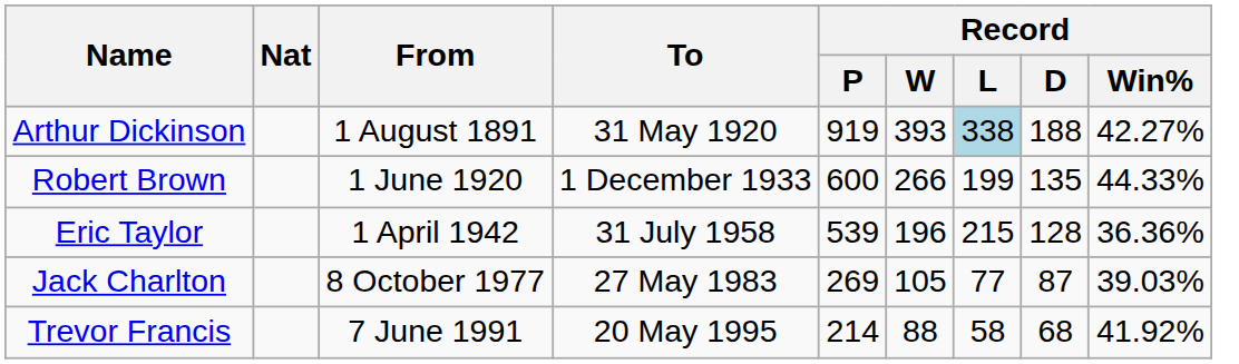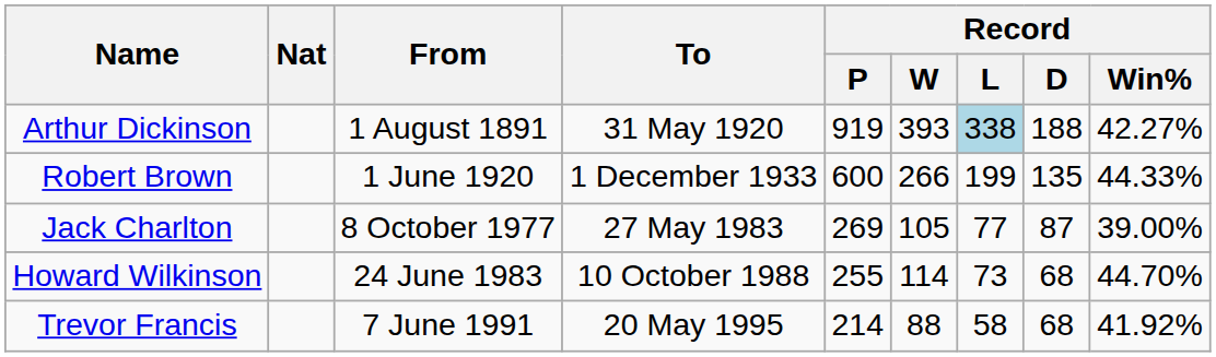 <table class="wikitable" style="text-align: center">
 <tr>
 <th rowspan="2">Name</th>
 <th rowspan="2">Nat</th>
 <th rowspan="2">From</th>
 <th rowspan="2">To</th>
 <th colspan="5">Record</th>
 </tr>
 <tr>
 <th>P</th>
 <th>W</th>
 <th>L</th>
 <th>D</th>
 <th>Win%</th>
 </tr>
 <tr>
 <td><a href='#'>Arthur Dickinson</a></td>
 <td></td>
 <td>1 August 1891</td>
 <td>31 May 1920</td>
 <td>919</td>
 <td>393</td>
 <td style="background: lightblue;">338</td>
 <td>188</td>
 <td>42.27%</td>
 </tr>
 <tr>
 <td><a href='#'>Robert Brown</a></td>
 <td></td>
 <td>1 June 1920</td>
 <td>1 December 1933</td>
 <td>600</td>
 <td>266</td>
 <td>199</td>
 <td>135</td>
 <td>44.33%</td>
 </tr>
 <tr>
-<td><a href='#'>Eric Taylor</a></td>
-<td></td>
-<td>1 April 1942</td>
-<td>31 July 1958</td>
-<td>539</td>
-<td>196</td>
-<td>215</td>
-<td>128</td>
-<td>36.36%</td>
-</tr>
-<tr>
 <td><a href='#'>Jack Charlton</a></td>
 <td></td>
 <td>8 October 1977</td>
 <td>27 May 1983</td>
 <td>269</td>
 <td>105</td>
 <td>77</td>
 <td>87</td>
-<td>39.03%</td>
+<td>39.00%</td>
+</tr>
+<tr>
+<td><a href='#'>Howard Wilkinson</a></td>
+<td></td>
+<td>24 June 1983</td>
+<td>10 October 1988</td>
+<td>255</td>
+<td>114</td>
+<td>73</td>
+<td>68</td>
+<td>44.70%</td>
 </tr>
 <tr>
 <td><a href='#'>Trevor Francis</a></td>
 <td></td>
 <td>7 June 1991</td>
 <td>20 May 1995</td>
 <td>214</td>
 <td>88</td>
 <td>58</td>
 <td>68</td>
 <td>41.92%</td>
 </tr>
 </table>
